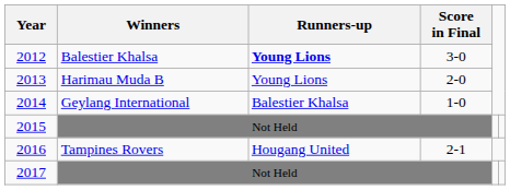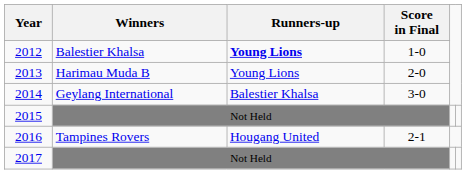 <table class="wikitable">
 <tr>
 <th width='50'>Year</th>
 <th width='200'>Winners</th>
 <th width='180'>Runners-up</th>
 <th width='70'>Score<br>in Final</th>
 </tr>
 <tr>
 <td align='center'><a href='#'>2012</a></td>
 <td><a href='#'>Balestier Khalsa</a></td>
 <td><strong> <a href='#'>Young Lions</a></strong></td>
-<td align='center'>3-0</td>
+<td align='center'>1-0</td>
 </tr>
 <tr>
 <td align='center'><a href='#'>2013</a></td>
 <td> <a href='#'>Harimau Muda B</a></td>
 <td> <a href='#'>Young Lions</a></td>
 <td align='center'>2-0</td>
 </tr>
 <tr>
 <td align='center'><a href='#'>2014</a></td>
 <td><a href='#'>Geylang International</a></td>
 <td><a href='#'>Balestier Khalsa</a></td>
-<td align='center'>1-0</td>
+<td align='center'>3-0</td>
 </tr>
 <tr>
 <td align='center'><a href='#'>2015</a></td>
 <td colspan = 3; align='center' bgcolor='grey'><small>Not Held</small></td>
 <td></td>
 <td></td>
 </tr>
 <tr>
 <td align='center'><a href='#'>2016</a></td>
 <td><a href='#'>Tampines Rovers</a></td>
 <td><a href='#'>Hougang United</a></td>
 <td align='center'>2-1</td>
 </tr>
 <tr>
 <td align='center'><a href='#'>2017</a></td>
 <td colspan = 3; align='center' bgcolor='grey'><small>Not Held</small></td>
 <td></td>
 <td></td>
 </tr>
 </table>
